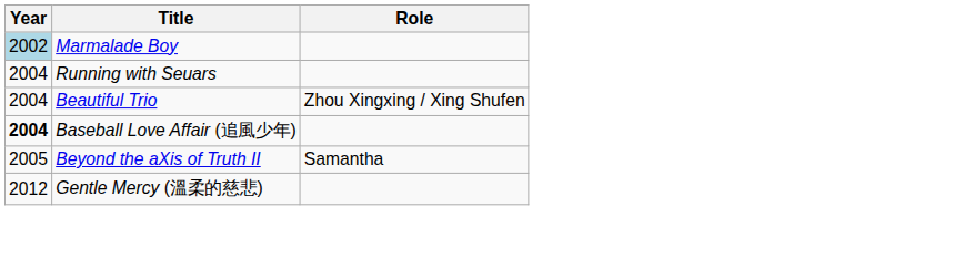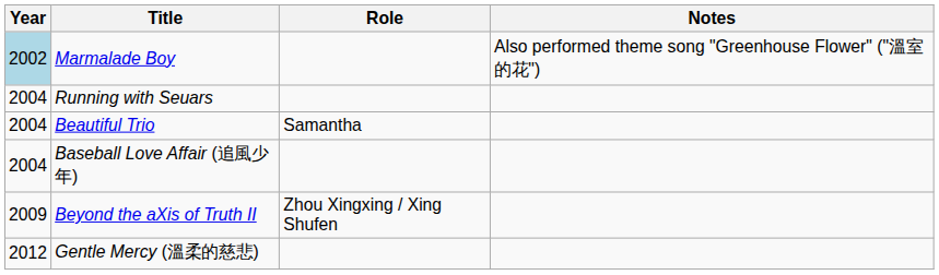 <table class="wikitable sortable">
 <tr>
 <th>Year</th>
 <th>Title</th>
 <th>Role</th>
+<th class="unsortable">Notes</th>
 </tr>
 <tr>
 <td style="background: lightblue;">2002</td>
 <td><em><a href='#'>Marmalade Boy</a></em></td>
 <td></td>
+<td>Also performed theme song "Greenhouse Flower" ("溫室的花")</td>
 </tr>
 <tr>
 <td>2004</td>
 <td><em>Running with Seuars</em></td>
 <td></td>
+<td></td>
 </tr>
 <tr>
 <td>2004</td>
 <td><em><a href='#'>Beautiful Trio</a></em></td>
-<td>Zhou Xingxing / Xing Shufen</td>
-</tr>
-<tr>
-<td><strong>2004</strong></td>
-<td><em>Baseball Love Affair</em> (追風少年)</td>
+<td>Samantha</td>
 <td></td>
 </tr>
 <tr>
-<td>2005</td>
+<td>2004</td>
+<td><em>Baseball Love Affair</em> (追風少年)</td>
+<td></td>
+<td></td>
+</tr>
+<tr>
+<td>2009</td>
 <td><em><a href='#'>Beyond the aXis of Truth II</a></em></td>
-<td>Samantha</td>
+<td>Zhou Xingxing / Xing Shufen</td>
+<td></td>
 </tr>
 <tr>
 <td>2012</td>
 <td><em>Gentle Mercy</em> (溫柔的慈悲)</td>
 <td></td>
+<td></td>
 </tr>
 </table>
